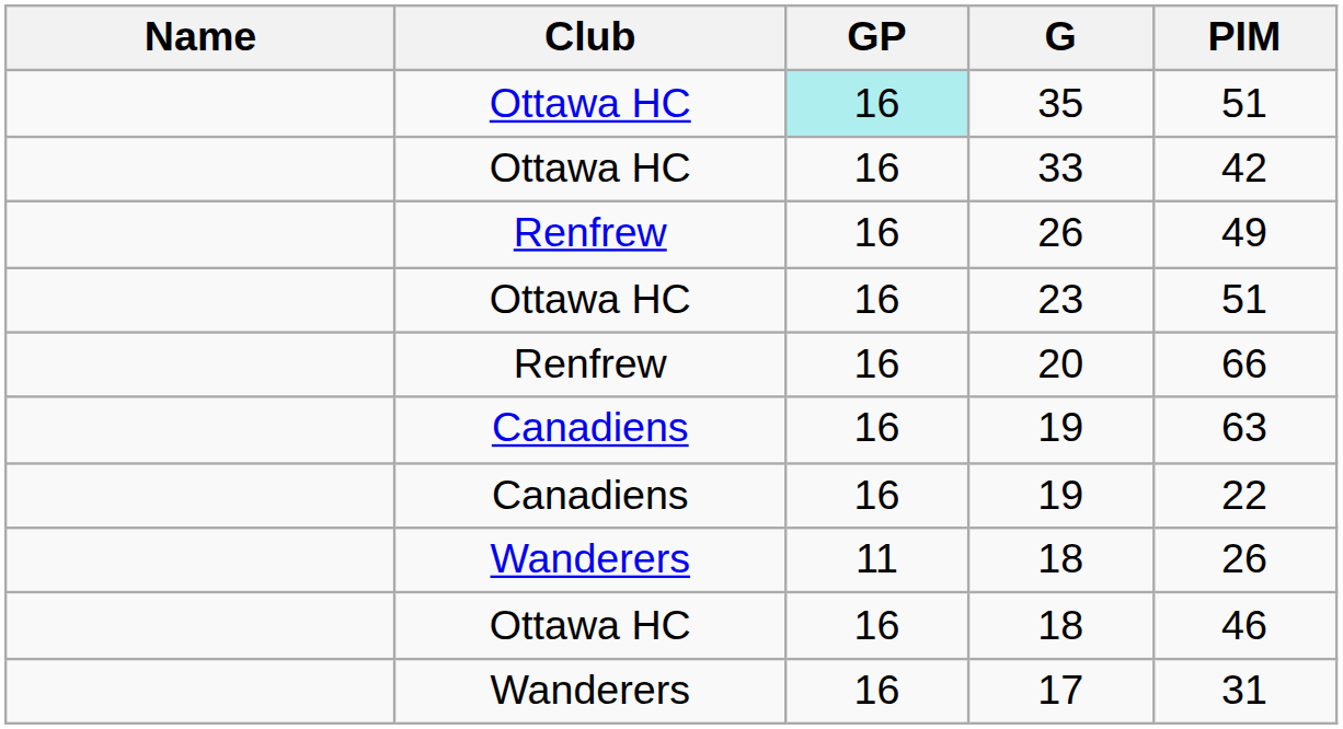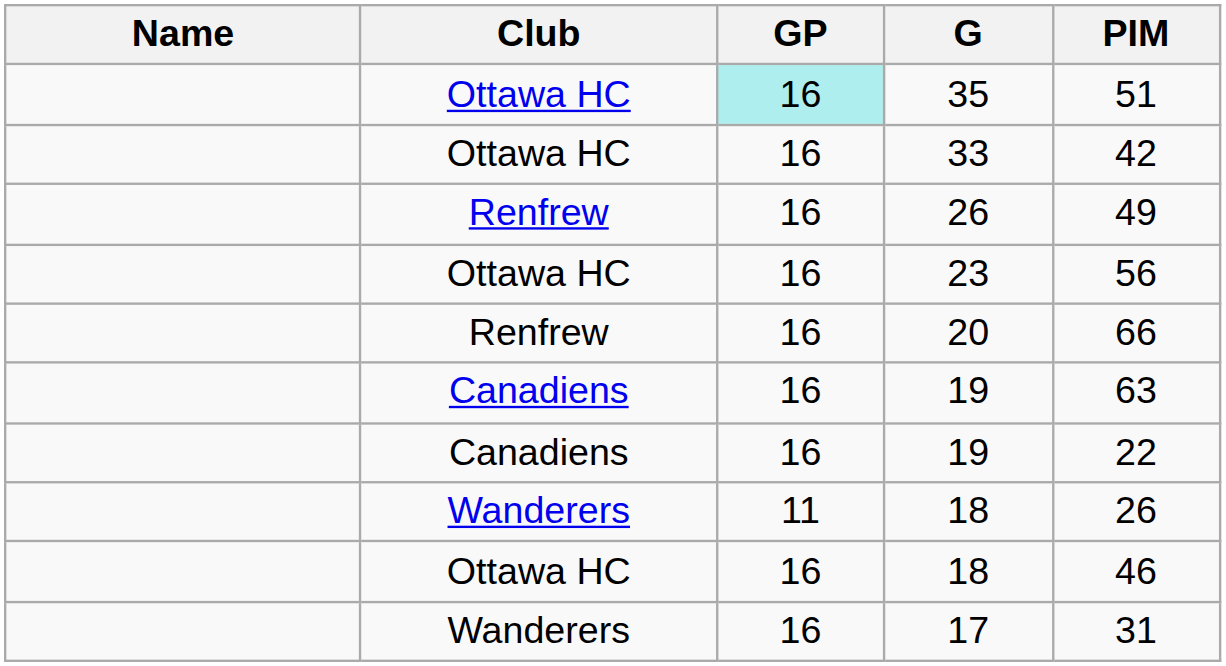 <table class="wikitable" style="text-align:center;">
 <tr>
 <th style="width:9em">Name</th>
 <th style="width:9em">Club</th>
 <th style="width:4em">GP</th>
 <th style="width:4em">G</th>
 <th style="width:4em">PIM</th>
 </tr>
 <tr>
 <td align="left"></td>
 <td><a href='#'>Ottawa HC</a></td>
 <td style="background: paleturquoise;">16</td>
 <td>35</td>
 <td>51</td>
 </tr>
 <tr>
 <td align="left"></td>
 <td>Ottawa HC</td>
 <td>16</td>
 <td>33</td>
 <td>42</td>
 </tr>
 <tr>
 <td align="left"></td>
 <td><a href='#'>Renfrew</a></td>
 <td>16</td>
 <td>26</td>
 <td>49</td>
 </tr>
 <tr>
 <td align="left"></td>
 <td>Ottawa HC</td>
 <td>16</td>
 <td>23</td>
-<td>51</td>
+<td>56</td>
 </tr>
 <tr>
 <td align="left"></td>
 <td>Renfrew</td>
 <td>16</td>
 <td>20</td>
 <td>66</td>
 </tr>
 <tr>
 <td align="left"></td>
 <td><a href='#'>Canadiens</a></td>
 <td>16</td>
 <td>19</td>
 <td>63</td>
 </tr>
 <tr>
 <td align="left"></td>
 <td>Canadiens</td>
 <td>16</td>
 <td>19</td>
 <td>22</td>
 </tr>
 <tr>
 <td align="left"></td>
 <td><a href='#'>Wanderers</a></td>
 <td>11</td>
 <td>18</td>
 <td>26</td>
 </tr>
 <tr>
 <td align="left"></td>
 <td>Ottawa HC</td>
 <td>16</td>
 <td>18</td>
 <td>46</td>
 </tr>
 <tr>
 <td align="left"></td>
 <td>Wanderers</td>
 <td>16</td>
 <td>17</td>
 <td>31</td>
 </tr>
 </table>
